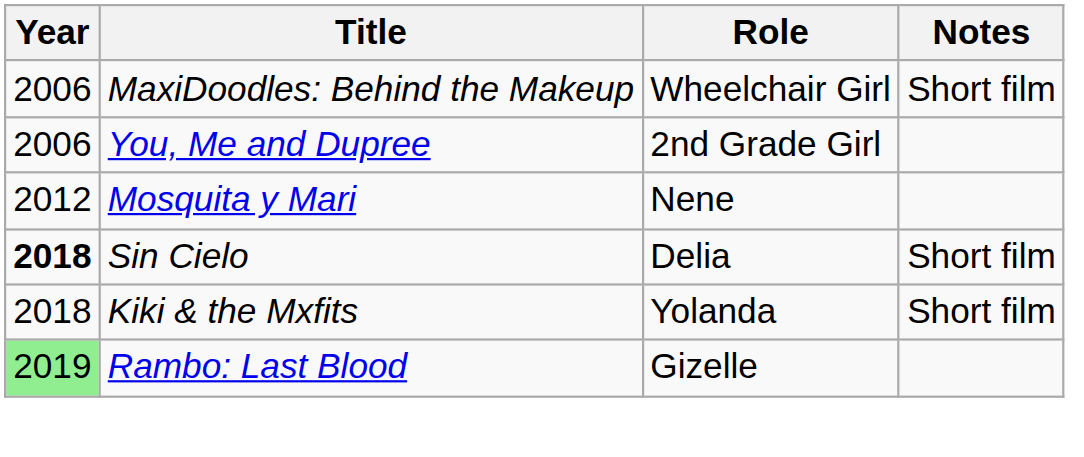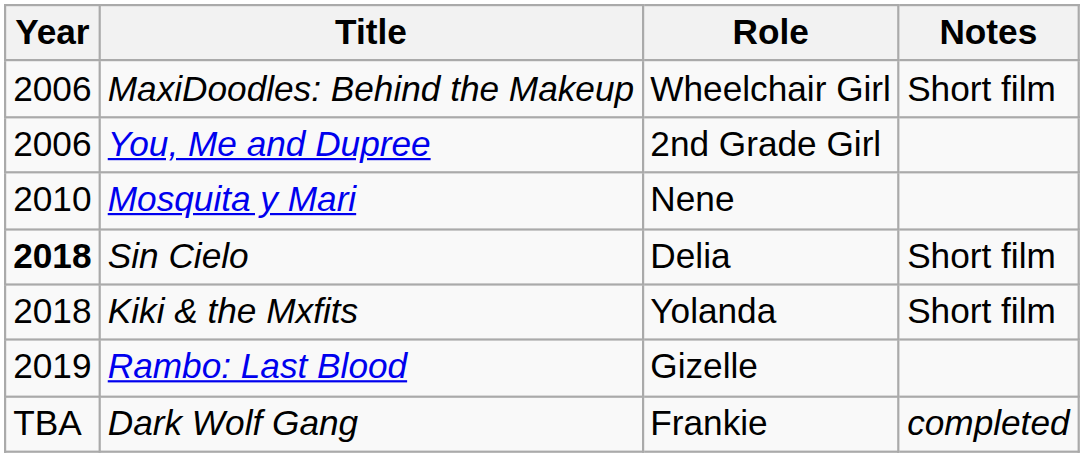 <table class="wikitable sortable">
 <tr>
 <th>Year</th>
 <th>Title</th>
 <th>Role</th>
 <th>Notes</th>
 </tr>
 <tr>
 <td>2006</td>
 <td><em>MaxiDoodles: Behind the Makeup</em></td>
 <td>Wheelchair Girl</td>
 <td>Short film</td>
 </tr>
 <tr>
 <td>2006</td>
 <td><em><a href='#'>You, Me and Dupree</a></em></td>
 <td>2nd Grade Girl</td>
 <td></td>
 </tr>
 <tr>
-<td>2012</td>
+<td>2010</td>
 <td><em><a href='#'>Mosquita y Mari</a></em></td>
 <td>Nene</td>
 <td></td>
 </tr>
 <tr>
 <td><strong>2018</strong></td>
 <td><em>Sin Cielo</em></td>
 <td>Delia</td>
 <td>Short film</td>
 </tr>
 <tr>
 <td>2018</td>
 <td><em>Kiki & the Mxfits</em></td>
 <td>Yolanda</td>
 <td>Short film</td>
 </tr>
 <tr>
-<td style="background: lightgreen;">2019</td>
+<td>2019</td>
 <td><em><a href='#'>Rambo: Last Blood</a></em></td>
 <td>Gizelle</td>
 <td></td>
 </tr>
+<tr>
+<td>TBA</td>
+<td><em>Dark Wolf Gang</em></td>
+<td>Frankie</td>
+<td><em>completed</em></td>
+</tr>
 </table>
